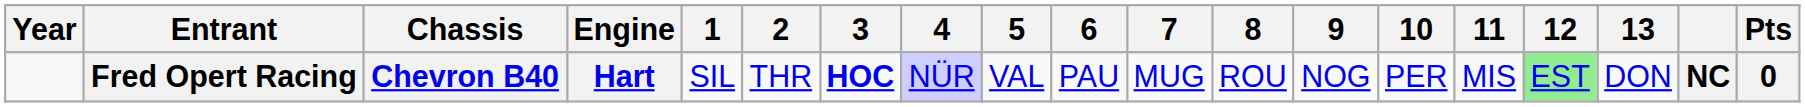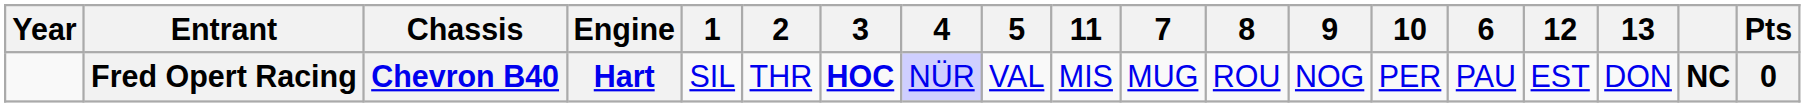 <table class="wikitable" style="text-align:center; font-size:85%">
 <tr>
 <th>Year</th>
 <th>Entrant</th>
 <th>Chassis</th>
 <th>Engine</th>
 <th>1</th>
 <th>2</th>
 <th>3</th>
 <th>4</th>
 <th>5</th>
-<th>6</th>
+<th>11</th>
 <th>7</th>
 <th>8</th>
 <th>9</th>
 <th>10</th>
-<th>11</th>
+<th>6</th>
 <th>12</th>
 <th>13</th>
 <th></th>
 <th>Pts</th>
 </tr>
 <tr>
 <td></td>
 <th nowrap>Fred Opert Racing</th>
 <th nowrap><a href='#'>Chevron B40</a></th>
 <th nowrap><a href='#'>Hart</a></th>
 <td><a href='#'>SIL</a></td>
 <td><a href='#'>THR</a></td>
 <td><strong><a href='#'>HOC</a></strong></td>
 <td style="background:#CFCFFF;"><a href='#'>NÜR</a><br></td>
 <td><a href='#'>VAL</a></td>
-<td><a href='#'>PAU</a></td>
+<td><a href='#'>MIS</a></td>
 <td><a href='#'>MUG</a></td>
 <td><a href='#'>ROU</a></td>
 <td><a href='#'>NOG</a></td>
 <td><a href='#'>PER</a></td>
-<td><a href='#'>MIS</a></td>
-<td style="background: lightgreen;"><a href='#'>EST</a></td>
+<td><a href='#'>PAU</a></td>
+<td><a href='#'>EST</a></td>
 <td><a href='#'>DON</a></td>
 <th>NC</th>
 <th>0</th>
 </tr>
 </table>
